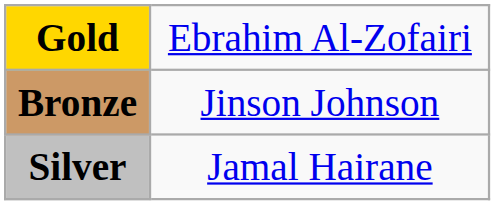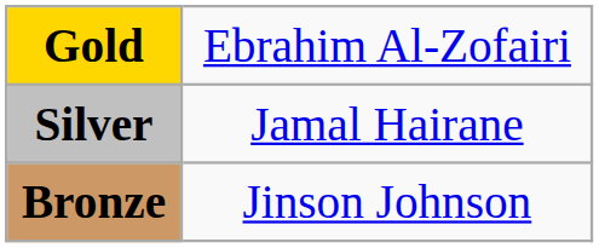 <table class="wikitable" style=" text-align:center; font-size:110%;" width="35%">
 <tr>
 <td bgcolor="gold"><strong>Gold</strong></td>
 <td><a href='#'>Ebrahim Al-Zofairi</a><br></td>
 </tr>
 <tr>
+<td bgcolor="silver"><strong>Silver</strong></td>
+<td><a href='#'>Jamal Hairane</a><br></td>
+</tr>
+<tr>
 <td bgcolor="CC9966"><strong>Bronze</strong></td>
 <td><a href='#'>Jinson Johnson</a><br></td>
 </tr>
-<tr>
-<td bgcolor="silver"><strong>Silver</strong></td>
-<td><a href='#'>Jamal Hairane</a><br></td>
-</tr>
 </table>
